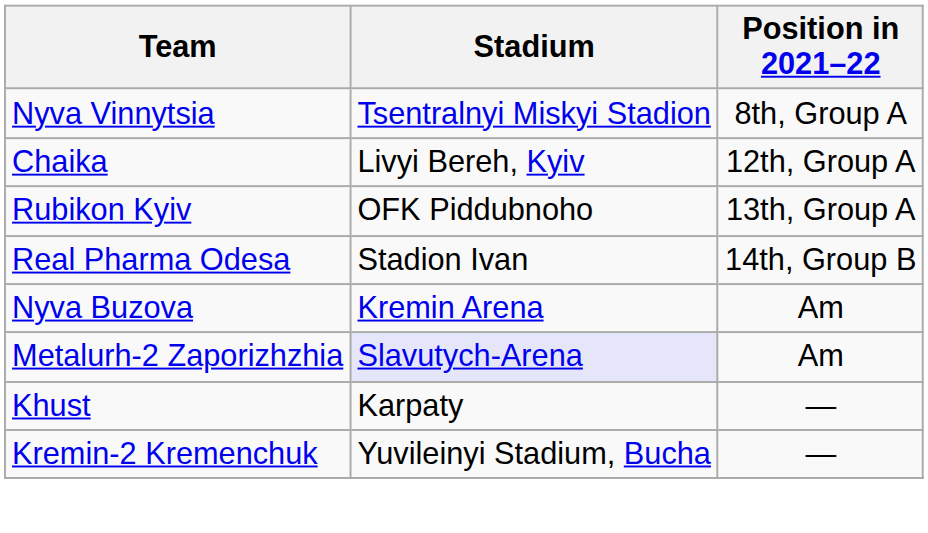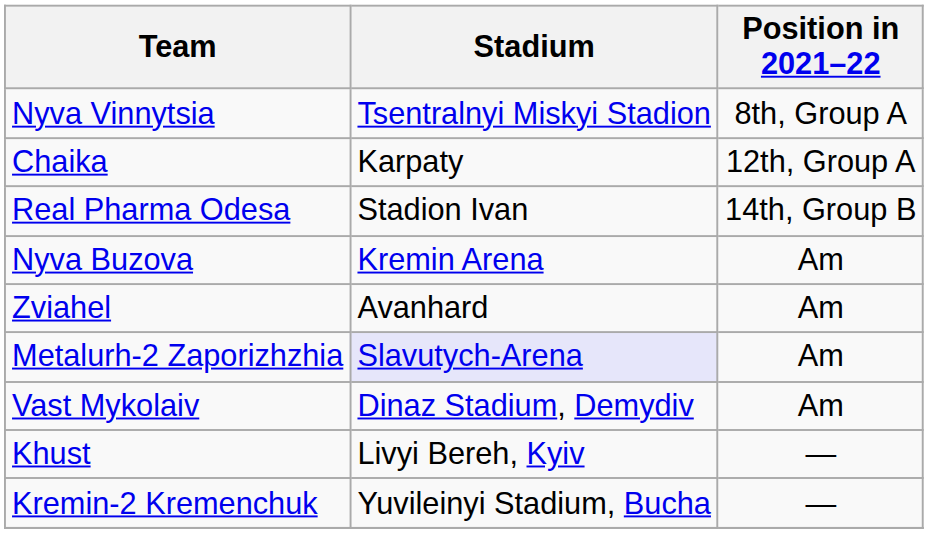 <table class="wikitable" style="text-align: left; float:left; margin-right:1em;">
 <tr>
 <th>Team</th>
 <th>Stadium</th>
 <th>Position in<br><a href='#'>2021–22</a></th>
 </tr>
 <tr>
 <td><a href='#'>Nyva Vinnytsia</a></td>
 <td><a href='#'>Tsentralnyi Miskyi Stadion</a></td>
 <td align="center">8th, Group A</td>
 </tr>
 <tr>
 <td><a href='#'>Chaika</a></td>
-<td>Livyi Bereh, <a href='#'>Kyiv</a></td>
+<td>Karpaty</td>
 <td align="center">12th, Group A</td>
-</tr>
-<tr>
-<td><a href='#'>Rubikon Kyiv</a></td>
-<td>OFK Piddubnoho</td>
-<td align="center">13th, Group A</td>
 </tr>
 <tr>
 <td><a href='#'>Real Pharma Odesa</a></td>
 <td>Stadion Ivan</td>
 <td align="center">14th, Group B</td>
 </tr>
 <tr>
 <td><a href='#'>Nyva Buzova</a></td>
 <td><a href='#'>Kremin Arena</a></td>
 <td align="center">Am</td>
 </tr>
 <tr>
+<td><a href='#'>Zviahel</a></td>
+<td>Avanhard</td>
+<td align="center">Am</td>
+</tr>
+<tr>
 <td><a href='#'>Metalurh-2 Zaporizhzhia</a></td>
 <td style="background: lavender;"><a href='#'>Slavutych-Arena</a></td>
 <td align="center">Am</td>
 </tr>
 <tr>
+<td><a href='#'>Vast Mykolaiv</a></td>
+<td><a href='#'>Dinaz Stadium</a>, <a href='#'>Demydiv</a></td>
+<td align="center">Am</td>
+</tr>
+<tr>
 <td><a href='#'>Khust</a></td>
-<td>Karpaty</td>
+<td>Livyi Bereh, <a href='#'>Kyiv</a></td>
 <td align="center">—</td>
 </tr>
 <tr>
 <td><a href='#'>Kremin-2 Kremenchuk</a></td>
 <td>Yuvileinyi Stadium, <a href='#'>Bucha</a></td>
 <td align="center">—</td>
 </tr>
 <tr>
 </tr>
 </table>
